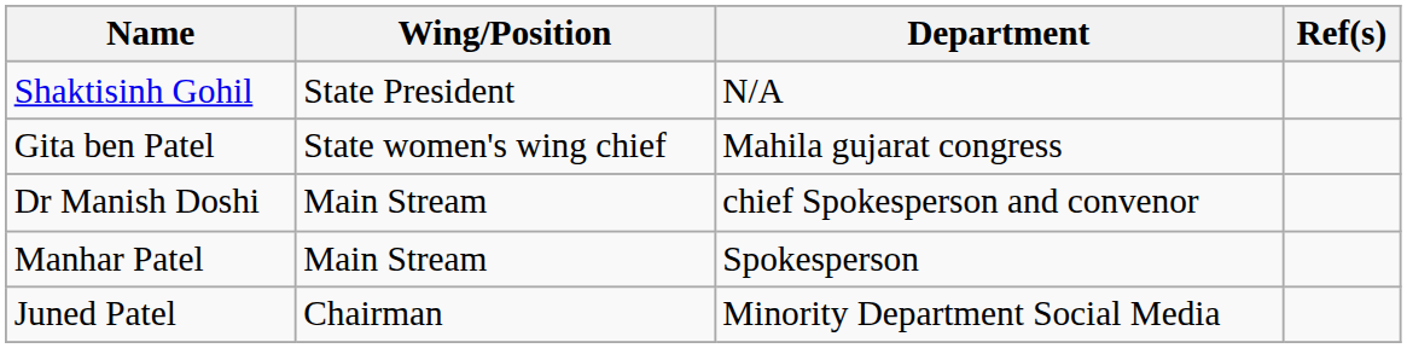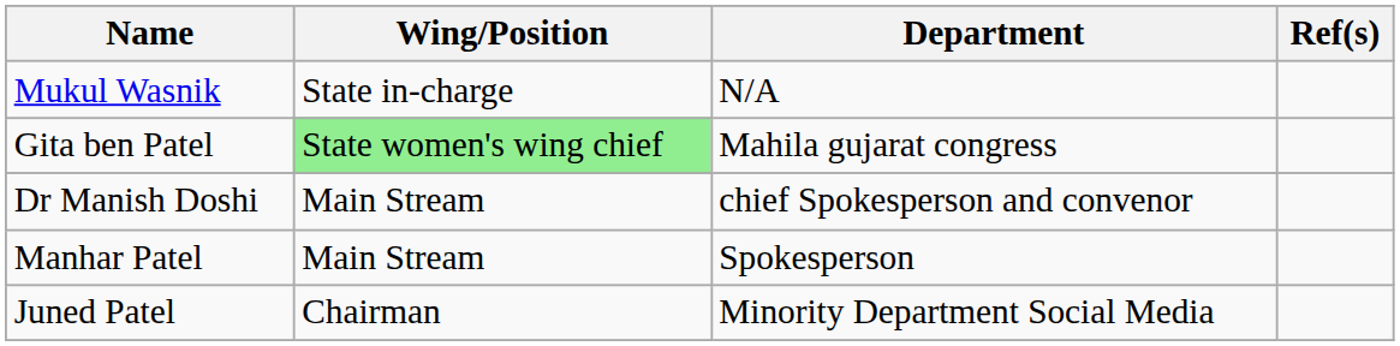 <table class="wikitable sortable" style="width:50%;">
 <tr>
 <th>Name</th>
 <th>Wing/Position</th>
 <th>Department</th>
 <th>Ref(s)</th>
 </tr>
 <tr>
-<td><a href='#'>Shaktisinh Gohil</a></td>
-<td>State President</td>
+<td><a href='#'>Mukul Wasnik</a></td>
+<td>State in-charge</td>
 <td>N/A</td>
 <td></td>
 </tr>
 <tr>
 <td>Gita ben Patel</td>
-<td>State women's wing chief</td>
+<td style="background: lightgreen;">State women's wing chief</td>
 <td>Mahila gujarat congress</td>
 <td></td>
 </tr>
 <tr>
 <td>Dr Manish Doshi</td>
 <td>Main Stream</td>
 <td>chief Spokesperson and convenor</td>
 <td></td>
 </tr>
 <tr>
 <td>Manhar Patel</td>
 <td>Main Stream</td>
 <td>Spokesperson</td>
 <td></td>
 </tr>
 <tr>
 <td>Juned Patel</td>
 <td>Chairman</td>
 <td>Minority Department Social Media</td>
 <td></td>
 </tr>
 </table>
